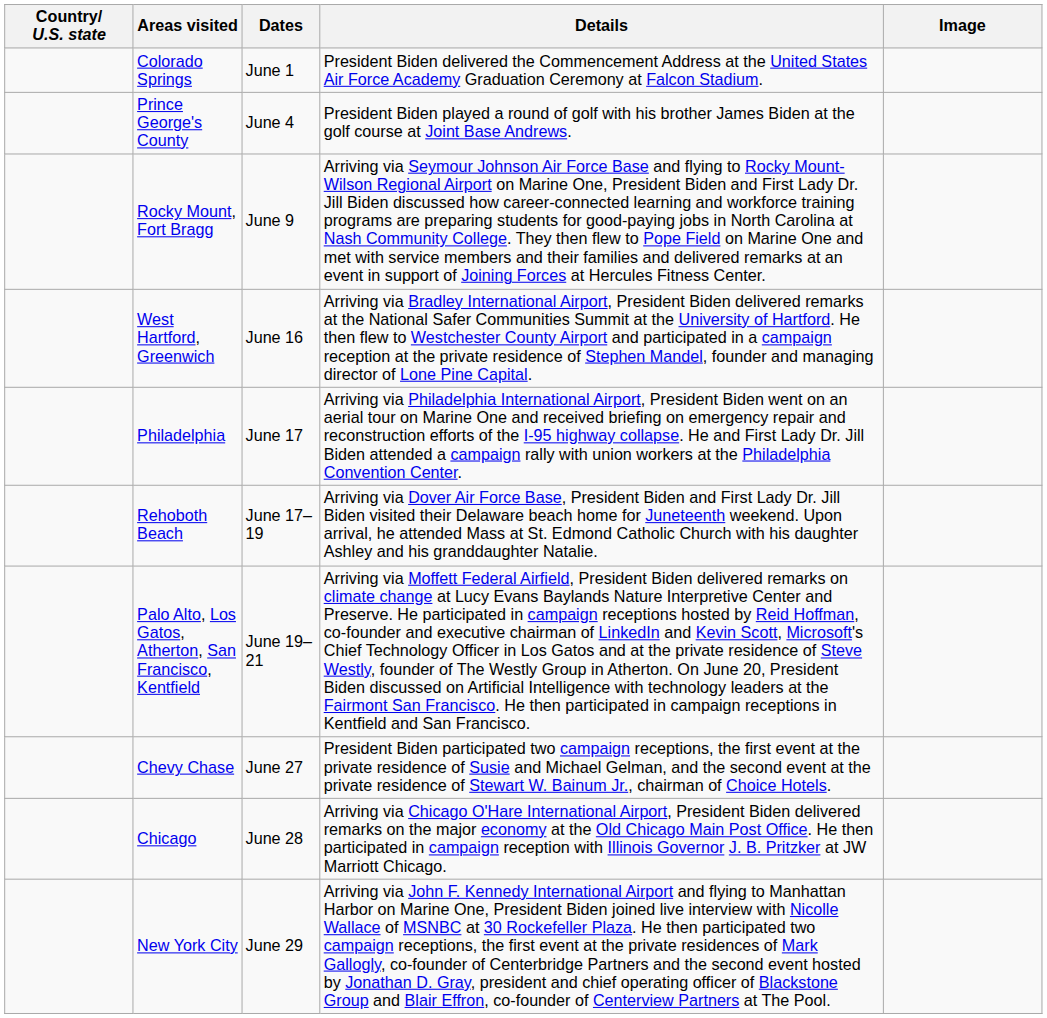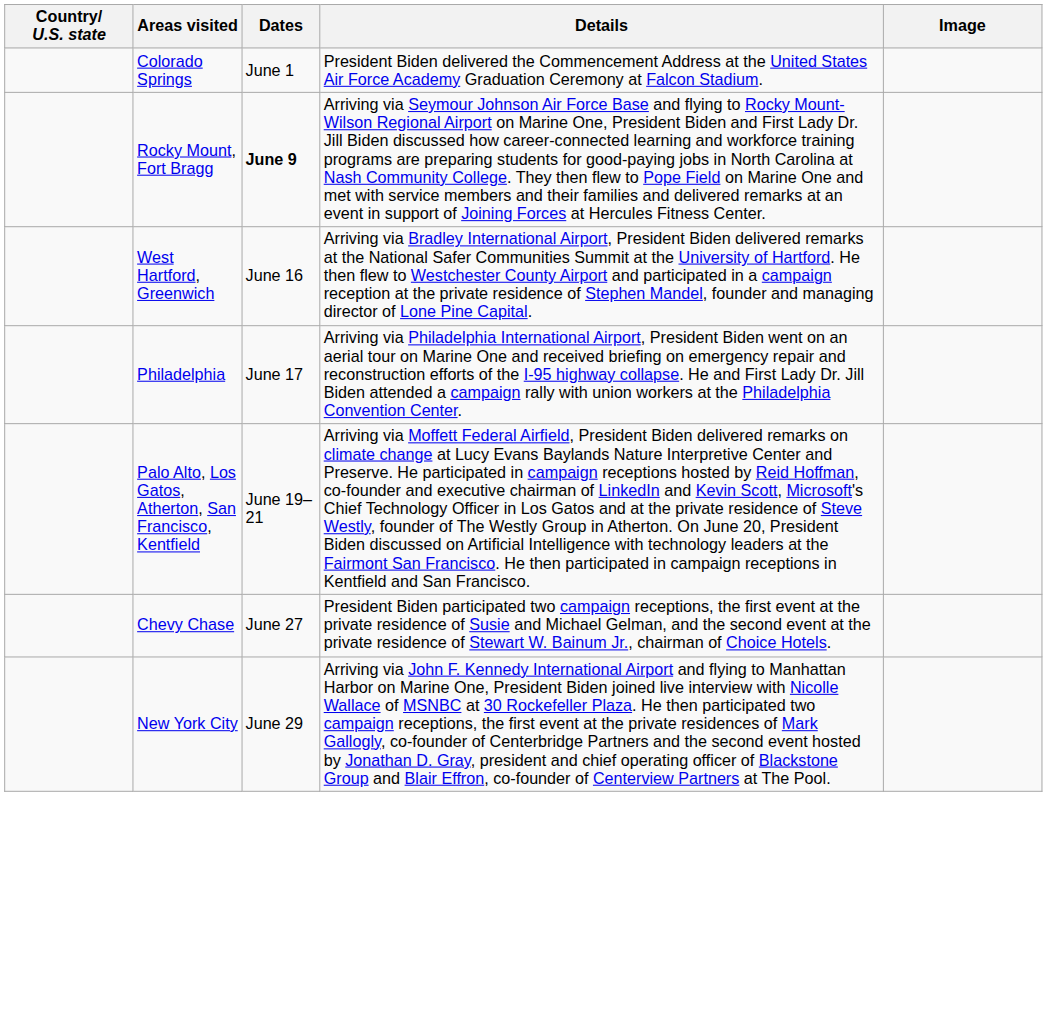 <table class="wikitable" style="margin: 1em auto 1em auto">
 <tr>
 <th width=120>Country/<br><em>U.S. state</em></th>
 <th width=100>Areas visited</th>
 <th width=70>Dates</th>
 <th width=550>Details</th>
 <th width=150>Image</th>
 </tr>
 <tr>
 <td></td>
 <td><a href='#'>Colorado Springs</a></td>
 <td>June 1</td>
 <td>President Biden delivered the Commencement Address at the <a href='#'>United States Air Force Academy</a> Graduation Ceremony at <a href='#'>Falcon Stadium</a>.</td>
 <td></td>
 </tr>
 <tr>
 <td></td>
-<td><a href='#'>Prince George's County</a></td>
-<td>June 4</td>
-<td>President Biden played a round of golf with his brother James Biden at the golf course at <a href='#'>Joint Base Andrews</a>.</td>
-<td></td>
-</tr>
-<tr>
-<td></td>
 <td><a href='#'>Rocky Mount</a>, <a href='#'>Fort Bragg</a></td>
-<td>June 9</td>
+<td><strong>June 9</strong></td>
 <td>Arriving via <a href='#'>Seymour Johnson Air Force Base</a> and flying to <a href='#'>Rocky Mount-Wilson Regional Airport</a> on Marine One, President Biden and First Lady Dr. Jill Biden discussed how career-connected learning and workforce training programs are preparing students for good-paying jobs in North Carolina at <a href='#'>Nash Community College</a>. They then flew to <a href='#'>Pope Field</a> on Marine One and met with service members and their families and delivered remarks at an event in support of <a href='#'>Joining Forces</a> at Hercules Fitness Center.</td>
 <td></td>
 </tr>
 <tr>
 <td></td>
 <td><a href='#'>West Hartford</a>, <a href='#'>Greenwich</a></td>
 <td>June 16</td>
 <td>Arriving via <a href='#'>Bradley International Airport</a>, President Biden delivered remarks at the National Safer Communities Summit at the <a href='#'>University of Hartford</a>. He then flew to <a href='#'>Westchester County Airport</a> and participated in a <a href='#'>campaign</a> reception at the private residence of <a href='#'>Stephen Mandel</a>, founder and managing director of <a href='#'>Lone Pine Capital</a>.</td>
 <td></td>
 </tr>
 <tr>
 <td></td>
 <td><a href='#'>Philadelphia</a></td>
 <td>June 17</td>
 <td>Arriving via <a href='#'>Philadelphia International Airport</a>, President Biden went on an aerial tour on Marine One and received briefing on emergency repair and reconstruction efforts of the <a href='#'>I-95 highway collapse</a>. He and First Lady Dr. Jill Biden attended a <a href='#'>campaign</a> rally with union workers at the <a href='#'>Philadelphia Convention Center</a>.</td>
 <td></td>
 </tr>
 <tr>
 <td></td>
-<td><a href='#'>Rehoboth Beach</a></td>
-<td>June 17–19</td>
-<td>Arriving via <a href='#'>Dover Air Force Base</a>, President Biden and First Lady Dr. Jill Biden visited their Delaware beach home for <a href='#'>Juneteenth</a> weekend. Upon arrival, he attended Mass at St. Edmond Catholic Church with his daughter Ashley and his granddaughter Natalie.</td>
-<td></td>
-</tr>
-<tr>
-<td></td>
 <td><a href='#'>Palo Alto</a>, <a href='#'>Los Gatos</a>, <a href='#'>Atherton</a>, <a href='#'>San Francisco</a>, <a href='#'>Kentfield</a></td>
 <td>June 19–21</td>
 <td>Arriving via <a href='#'>Moffett Federal Airfield</a>, President Biden delivered remarks on <a href='#'>climate change</a> at Lucy Evans Baylands Nature Interpretive Center and Preserve. He participated in <a href='#'>campaign</a> receptions hosted by <a href='#'>Reid Hoffman</a>, co-founder and executive chairman of <a href='#'>LinkedIn</a> and <a href='#'>Kevin Scott</a>, <a href='#'>Microsoft</a>'s Chief Technology Officer in Los Gatos and at the private residence of <a href='#'>Steve Westly</a>, founder of The Westly Group in Atherton. On June 20, President Biden discussed on Artificial Intelligence with technology leaders at the <a href='#'>Fairmont San Francisco</a>. He then participated in campaign receptions in Kentfield and San Francisco.</td>
 <td></td>
 </tr>
 <tr>
 <td></td>
 <td><a href='#'>Chevy Chase</a></td>
 <td>June 27</td>
 <td>President Biden participated two <a href='#'>campaign</a> receptions, the first event at the private residence of <a href='#'>Susie</a> and Michael Gelman, and the second event at the private residence of <a href='#'>Stewart W. Bainum Jr.</a>, chairman of <a href='#'>Choice Hotels</a>.</td>
 <td></td>
 </tr>
 <tr>
 <td></td>
-<td><a href='#'>Chicago</a></td>
-<td>June 28</td>
-<td>Arriving via <a href='#'>Chicago O'Hare International Airport</a>, President Biden delivered remarks on the major <a href='#'>economy</a> at the <a href='#'>Old Chicago Main Post Office</a>. He then participated in <a href='#'>campaign</a> reception with <a href='#'>Illinois Governor</a> <a href='#'>J. B. Pritzker</a> at JW Marriott Chicago.</td>
-<td></td>
-</tr>
-<tr>
-<td></td>
 <td><a href='#'>New York City</a></td>
 <td>June 29</td>
 <td>Arriving via <a href='#'>John F. Kennedy International Airport</a> and flying to Manhattan Harbor on Marine One, President Biden joined live interview with <a href='#'>Nicolle Wallace</a> of <a href='#'>MSNBC</a> at <a href='#'>30 Rockefeller Plaza</a>. He then participated two <a href='#'>campaign</a> receptions, the first event at the private residences of <a href='#'>Mark Gallogly</a>, co-founder of Centerbridge Partners and the second event hosted by <a href='#'>Jonathan D. Gray</a>, president and chief operating officer of <a href='#'>Blackstone Group</a> and <a href='#'>Blair Effron</a>, co-founder of <a href='#'>Centerview Partners</a> at The Pool.</td>
 <td></td>
 </tr>
 </table>
